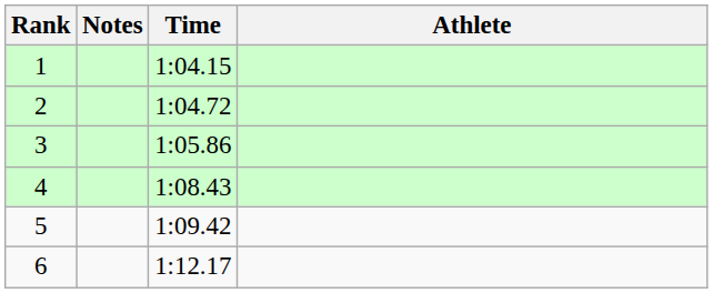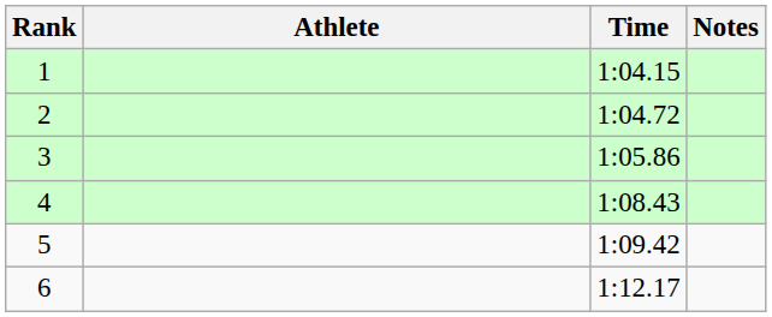 <table class="wikitable" style="text-align:center">
 <tr>
 <th>Rank</th>
+<th Style="width:18em">Athlete</th>
+<th>Time</th>
 <th>Notes</th>
-<th>Time</th>
-<th Style="width:18em">Athlete</th>
 </tr>
 <tr style="background:#cfc">
 <td>1</td>
+<td style="text-align:left"></td>
+<td>1:04.15</td>
 <td></td>
-<td>1:04.15</td>
-<td style="text-align:left"></td>
 </tr>
 <tr style="background:#cfc">
 <td>2</td>
+<td style="text-align:left"></td>
+<td>1:04.72</td>
 <td></td>
-<td>1:04.72</td>
-<td style="text-align:left"></td>
 </tr>
 <tr style="background:#cfc">
 <td>3</td>
+<td style="text-align:left"></td>
+<td>1:05.86</td>
 <td></td>
-<td>1:05.86</td>
-<td style="text-align:left"></td>
 </tr>
 <tr style="background:#cfc">
 <td>4</td>
+<td style="text-align:left"></td>
+<td>1:08.43</td>
 <td></td>
-<td>1:08.43</td>
-<td style="text-align:left"></td>
 </tr>
 <tr>
 <td>5</td>
+<td style="text-align:left"></td>
+<td>1:09.42</td>
 <td></td>
-<td>1:09.42</td>
-<td style="text-align:left"></td>
 </tr>
 <tr>
 <td>6</td>
+<td style="text-align:left"></td>
+<td>1:12.17</td>
 <td></td>
-<td>1:12.17</td>
-<td style="text-align:left"></td>
 </tr>
 </table>
